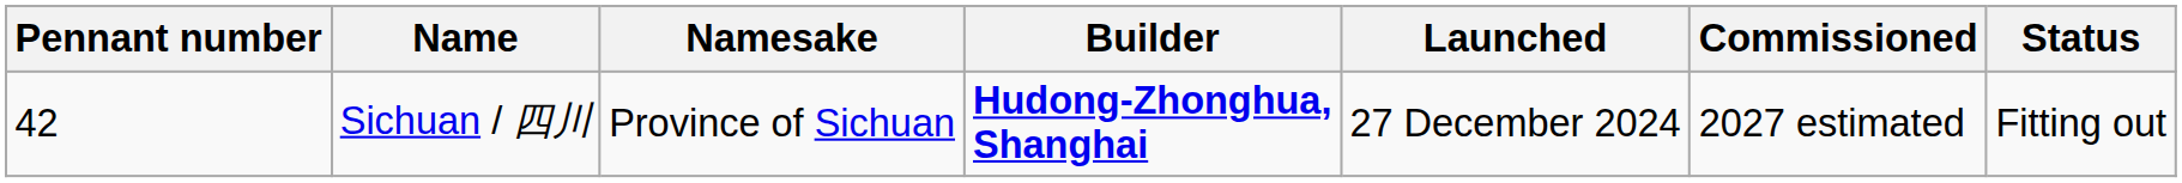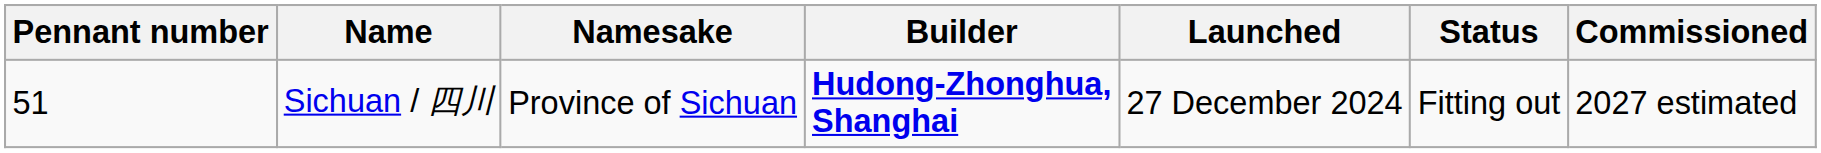 <table class="wikitable">
 <tr>
 <th style="line-height:1.2em;">Pennant number</th>
 <th>Name</th>
 <th>Namesake</th>
 <th>Builder</th>
 <th>Launched</th>
+<th>Status</th>
 <th>Commissioned</th>
-<th>Status</th>
 </tr>
 <tr>
-<td>42</td>
+<td>51</td>
 <td><a href='#'>Sichuan</a> / <em>四川</em></td>
 <td>Province of <a href='#'>Sichuan</a></td>
 <td><strong><a href='#'>Hudong-Zhonghua,<br>Shanghai</a></strong></td>
 <td>27 December 2024</td>
+<td>Fitting out</td>
 <td>2027 estimated</td>
-<td>Fitting out</td>
 </tr>
 </table>
